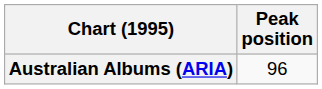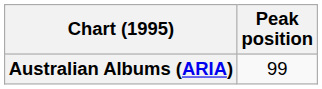 <table class="wikitable plainrowheaders">
 <tr>
 <th>Chart (1995)</th>
 <th>Peak<br>position</th>
 </tr>
 <tr>
 <th scope="row">Australian Albums (<a href='#'>ARIA</a>)</th>
-<td style="text-align:center;">96</td>
+<td style="text-align:center;">99</td>
 </tr>
 </table>
